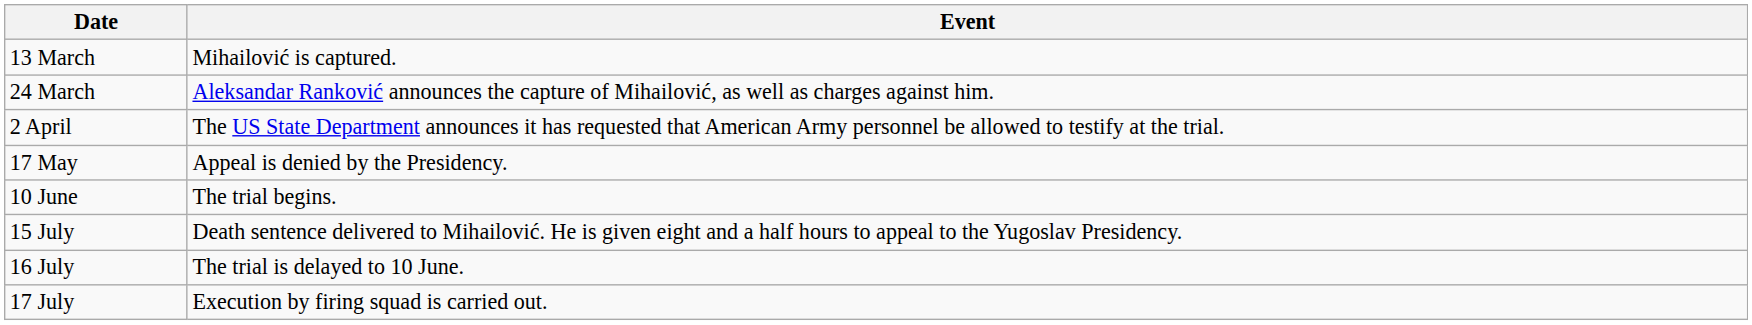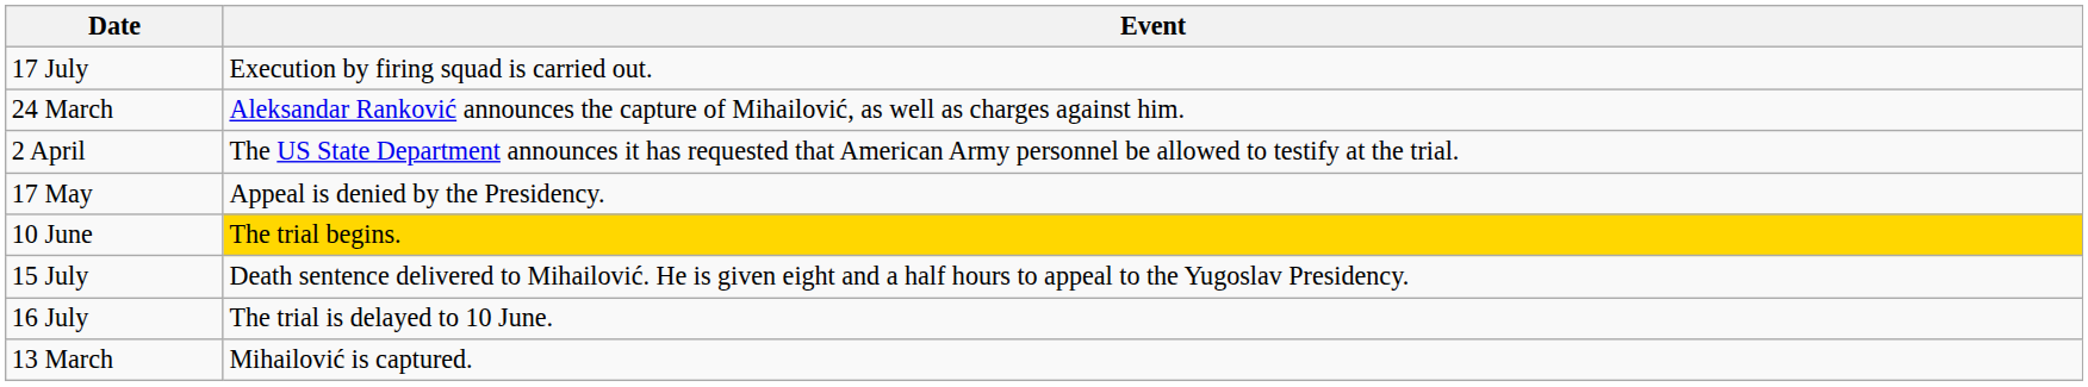 <table class="wikitable" width="100%">
 <tr>
 <th width="125">Date</th>
 <th>Event</th>
 </tr>
 <tr>
-<td>13 March</td>
-<td>Mihailović is captured.</td>
+<td>17 July</td>
+<td>Execution by firing squad is carried out.</td>
 </tr>
 <tr>
 <td>24 March</td>
 <td><a href='#'>Aleksandar Ranković</a> announces the capture of Mihailović, as well as charges against him.</td>
 </tr>
 <tr>
 <td>2 April</td>
 <td>The <a href='#'>US State Department</a> announces it has requested that American Army personnel be allowed to testify at the trial.</td>
 </tr>
 <tr>
 <td>17 May</td>
 <td>Appeal is denied by the Presidency.</td>
 </tr>
 <tr>
 <td>10 June</td>
-<td>The trial begins.</td>
+<td style="background: gold;">The trial begins.</td>
 </tr>
 <tr>
 <td>15 July</td>
 <td>Death sentence delivered to Mihailović. He is given eight and a half hours to appeal to the Yugoslav Presidency.</td>
 </tr>
 <tr>
 <td>16 July</td>
 <td>The trial is delayed to 10 June.</td>
 </tr>
 <tr>
-<td>17 July</td>
-<td>Execution by firing squad is carried out.</td>
+<td>13 March</td>
+<td>Mihailović is captured.</td>
 </tr>
 </table>
